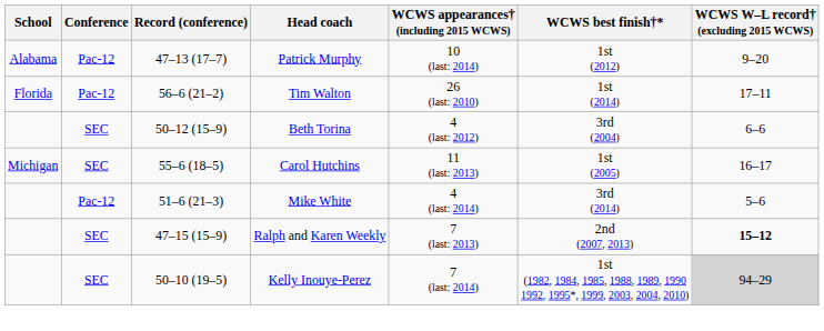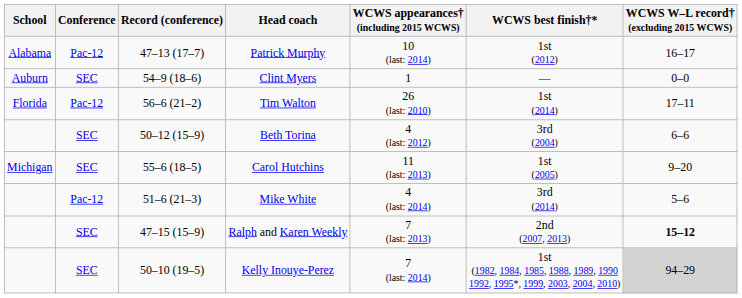 <table class="wikitable">
 <tr>
 <th>School</th>
 <th>Conference</th>
 <th>Record (conference)</th>
 <th>Head coach</th>
 <th>WCWS appearances†<br><small> (including 2015 WCWS) </small></th>
 <th>WCWS best finish†*</th>
 <th>WCWS W–L record†<br><small> (excluding 2015 WCWS) </small></th>
 </tr>
 <tr align=center>
 <td><a href='#'>Alabama</a></td>
 <td><a href='#'>Pac-12</a></td>
 <td>47–13 (17–7)</td>
 <td><a href='#'>Patrick Murphy</a></td>
 <td>10<br><small>(last: <a href='#'>2014</a>)</small></td>
 <td>1st<br><small>(<a href='#'>2012</a>)</small></td>
-<td>9–20</td>
+<td>16–17</td>
+</tr>
+<tr align=center>
+<td><a href='#'>Auburn</a></td>
+<td><a href='#'>SEC</a></td>
+<td>54–9 (18–6)</td>
+<td><a href='#'>Clint Myers</a></td>
+<td>1</td>
+<td>—</td>
+<td>0–0</td>
 </tr>
 <tr align=center>
 <td><a href='#'>Florida</a></td>
 <td><a href='#'>Pac-12</a></td>
 <td>56–6 (21–2)</td>
 <td><a href='#'>Tim Walton</a></td>
 <td>26<br><small>(last: <a href='#'>2010</a>)</small></td>
 <td>1st<br><small>(<a href='#'>2014</a>)</small></td>
 <td>17–11</td>
 </tr>
 <tr align=center>
 <td></td>
 <td><a href='#'>SEC</a></td>
 <td>50–12 (15–9)</td>
 <td><a href='#'>Beth Torina</a></td>
 <td>4 <br><small>(last: <a href='#'>2012</a>)</small></td>
 <td>3rd <br><small> (<a href='#'>2004</a>)</small></td>
 <td>6–6</td>
 </tr>
 <tr align=center>
 <td><a href='#'>Michigan</a></td>
 <td><a href='#'>SEC</a></td>
 <td>55–6 (18–5)</td>
 <td><a href='#'>Carol Hutchins</a></td>
 <td>11 <br><small>(last: <a href='#'>2013</a>)</small></td>
 <td>1st <br><small> (<a href='#'>2005</a>)</small></td>
-<td>16–17</td>
+<td>9–20</td>
 </tr>
 <tr align=center>
 <td></td>
 <td><a href='#'>Pac-12</a></td>
 <td>51–6 (21–3)</td>
 <td><a href='#'>Mike White</a></td>
 <td>4 <br><small>(last: <a href='#'>2014</a>)</small></td>
 <td>3rd <br><small> (<a href='#'>2014</a>)</small></td>
 <td>5–6</td>
 </tr>
 <tr align=center>
 <td></td>
 <td><a href='#'>SEC</a></td>
 <td>47–15 (15–9)</td>
 <td><a href='#'>Ralph</a> and <a href='#'>Karen Weekly</a></td>
 <td>7 <br><small>(last: <a href='#'>2013</a>)</small></td>
 <td>2nd<br><small>(<a href='#'>2007</a>, <a href='#'>2013</a>)</small></td>
 <td><strong>15–12</strong></td>
 </tr>
 <tr align=center>
 <td></td>
 <td><a href='#'>SEC</a></td>
 <td>50–10 (19–5)</td>
 <td><a href='#'>Kelly Inouye-Perez</a></td>
 <td>7<br><small>(last: <a href='#'>2014</a>)</small></td>
 <td>1st<br><small>(<a href='#'>1982</a>, <a href='#'>1984</a>, <a href='#'>1985</a>, <a href='#'>1988</a>, <a href='#'>1989</a>, <a href='#'>1990</a><br><a href='#'>1992</a>, <a href='#'>1995</a>*, <a href='#'>1999</a>, <a href='#'>2003</a>, <a href='#'>2004</a>, <a href='#'>2010</a>)</small></td>
 <td style="background: lightgrey;">94–29</td>
 </tr>
 </table>
